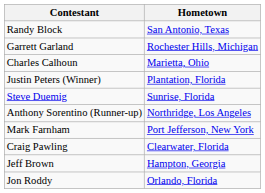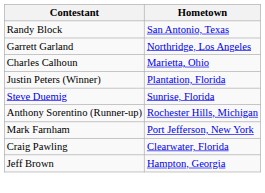 <table class="wikitable">
 <tr>
 <th>Contestant</th>
 <th>Hometown</th>
 </tr>
 <tr>
 <td>Randy Block</td>
 <td><a href='#'>San Antonio, Texas</a></td>
 </tr>
 <tr>
 <td>Garrett Garland</td>
-<td><a href='#'>Rochester Hills, Michigan</a></td>
+<td><a href='#'>Northridge, Los Angeles</a></td>
 </tr>
 <tr>
 <td>Charles Calhoun</td>
 <td><a href='#'>Marietta, Ohio</a></td>
 </tr>
 <tr>
 <td>Justin Peters (Winner)</td>
 <td><a href='#'>Plantation, Florida</a></td>
 </tr>
 <tr>
 <td><a href='#'>Steve Duemig</a></td>
 <td><a href='#'>Sunrise, Florida</a></td>
 </tr>
 <tr>
 <td>Anthony Sorentino (Runner-up)</td>
-<td><a href='#'>Northridge, Los Angeles</a></td>
+<td><a href='#'>Rochester Hills, Michigan</a></td>
 </tr>
 <tr>
 <td>Mark Farnham</td>
 <td><a href='#'>Port Jefferson, New York</a></td>
 </tr>
 <tr>
 <td>Craig Pawling</td>
 <td><a href='#'>Clearwater, Florida</a></td>
 </tr>
 <tr>
 <td>Jeff Brown</td>
 <td><a href='#'>Hampton, Georgia</a></td>
 </tr>
-<tr>
-<td>Jon Roddy</td>
-<td><a href='#'>Orlando, Florida</a></td>
-</tr>
 </table>
